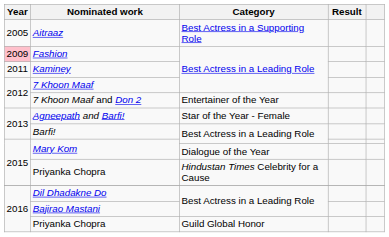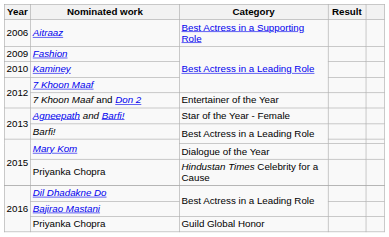 <table class="wikitable sortable" width=100%>
 <tr>
 <th width=5%>Year</th>
 <th width=40%>Nominated work</th>
 <th width=40%>Category</th>
 <th width=10%>Result</th>
 <th width=5%></th>
 </tr>
 <tr>
-<td style="text-align:center;">2005</td>
+<td style="text-align:center;">2006</td>
 <td style="text-align:left;"><em><a href='#'>Aitraaz</a></em></td>
 <td><a href='#'>Best Actress in a Supporting Role</a></td>
 <td></td>
 <td style="text-align:center;"></td>
 </tr>
 <tr>
-<td style="background: pink; text-align:center;">2009</td>
+<td style="text-align:center;">2009</td>
 <td style="text-align:left;"><em><a href='#'>Fashion</a></em></td>
 <td rowspan="3"><a href='#'>Best Actress in a Leading Role</a></td>
 <td></td>
 <td style="text-align:center;"></td>
 </tr>
 <tr>
-<td style="text-align:center;">2011</td>
+<td style="text-align:center;">2010</td>
 <td style="text-align:left;"><em><a href='#'>Kaminey</a></em></td>
 <td></td>
 <td style="text-align:center;"></td>
 </tr>
 <tr>
 <td rowspan="2" style="text-align:center;">2012</td>
 <td rowspan="1" style="text-align:left;"><em><a href='#'>7 Khoon Maaf</a></em></td>
 <td></td>
 <td style="text-align:center;"></td>
 </tr>
 <tr>
 <td style="text-align:left;"><em>7 Khoon Maaf</em> and <em><a href='#'>Don 2</a></em></td>
 <td>Entertainer of the Year</td>
 <td></td>
 <td style="text-align:center;"></td>
 </tr>
 <tr>
 <td rowspan="2" style="text-align:center;">2013</td>
 <td style="text-align:left;"><a href='#'><em>Agneepath</em></a> <em>and <a href='#'>Barfi!</a></em></td>
 <td>Star of the Year - Female</td>
 <td></td>
 <td style="text-align:center;"></td>
 </tr>
 <tr>
 <td style="text-align:left;"><em>Barfi!</em></td>
 <td rowspan="2">Best Actress in a Leading Role</td>
 <td></td>
 <td style="text-align:center;"></td>
 </tr>
 <tr>
 <td rowspan="3" style="text-align:center;">2015</td>
 <td rowspan="2" style="text-align:left;"><em><a href='#'>Mary Kom</a></em></td>
 <td></td>
 <td style="text-align:center;"></td>
 </tr>
 <tr>
 <td>Dialogue of the Year</td>
 <td></td>
 <td style="text-align:center;"></td>
 </tr>
 <tr>
 <td style="text-align:left;">Priyanka Chopra</td>
 <td><em>Hindustan Times</em> Celebrity for a Cause</td>
 <td></td>
 <td style="text-align:center;"></td>
 </tr>
 <tr>
 </tr>
 <tr>
 <td rowspan="3" style="text-align:center;">2016</td>
 <td rowspan="1" style="text-align:left;"><em><a href='#'>Dil Dhadakne Do</a></em></td>
 <td rowspan="2">Best Actress in a Leading Role</td>
 <td></td>
 <td style="text-align:center;"></td>
 </tr>
 <tr>
 <td style="text-align:left;"><em><a href='#'>Bajirao Mastani</a></em></td>
 <td></td>
 <td style="text-align:center;"></td>
 </tr>
 <tr>
 <td style="text-align:left;">Priyanka Chopra</td>
 <td>Guild Global Honor</td>
 <td></td>
 <td style="text-align:center;"></td>
 </tr>
 </table>
